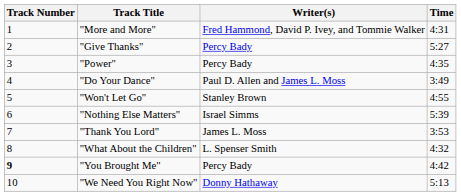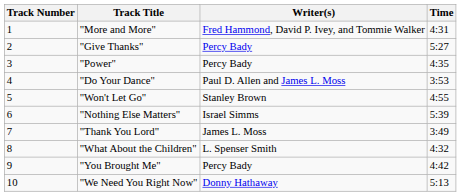 <table class="wikitable">
 <tr>
 <th>Track Number</th>
 <th>Track Title</th>
 <th>Writer(s)</th>
 <th>Time</th>
 </tr>
 <tr>
 <td>1</td>
 <td>"More and More"</td>
 <td><a href='#'>Fred Hammond</a>, David P. Ivey, and Tommie Walker</td>
 <td>4:31</td>
 </tr>
 <tr>
 <td>2</td>
 <td>"Give Thanks"</td>
 <td><a href='#'>Percy Bady</a></td>
 <td>5:27</td>
 </tr>
 <tr>
 <td>3</td>
 <td>"Power"</td>
 <td>Percy Bady</td>
 <td>4:35</td>
 </tr>
 <tr>
 <td>4</td>
 <td>"Do Your Dance"</td>
 <td>Paul D. Allen and <a href='#'>James L. Moss</a></td>
-<td>3:49</td>
+<td>3:53</td>
 </tr>
 <tr>
 <td>5</td>
 <td>"Won't Let Go"</td>
 <td>Stanley Brown</td>
 <td>4:55</td>
 </tr>
 <tr>
 <td>6</td>
 <td>"Nothing Else Matters"</td>
 <td>Israel Simms</td>
 <td>5:39</td>
 </tr>
 <tr>
 <td>7</td>
 <td>"Thank You Lord"</td>
 <td>James L. Moss</td>
-<td>3:53</td>
+<td>3:49</td>
 </tr>
 <tr>
 <td>8</td>
 <td>"What About the Children"</td>
 <td>L. Spenser Smith</td>
 <td>4:32</td>
 </tr>
 <tr>
-<td><strong>9</strong></td>
+<td>9</td>
 <td>"You Brought Me"</td>
 <td>Percy Bady</td>
 <td>4:42</td>
 </tr>
 <tr>
 <td>10</td>
 <td>"We Need You Right Now"</td>
 <td><a href='#'>Donny Hathaway</a></td>
 <td>5:13</td>
 </tr>
 </table>
